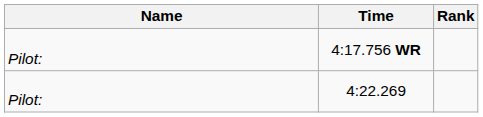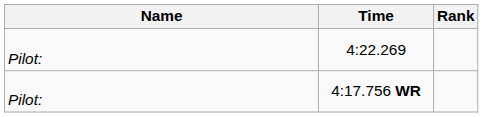 <table class="wikitable" style="text-align:center;">
 <tr>
 <th style="width:20em">Name</th>
 <th style="width:7em">Time</th>
 <th>Rank</th>
 </tr>
 <tr>
 <td align="left"><br><em>Pilot: </em></td>
-<td>4:17.756 <strong>WR </strong></td>
+<td>4:22.269</td>
 <td></td>
 </tr>
 <tr>
 <td align="left"><br><em>Pilot: </em></td>
-<td>4:22.269</td>
+<td>4:17.756 <strong>WR </strong></td>
 <td></td>
 </tr>
 </table>
